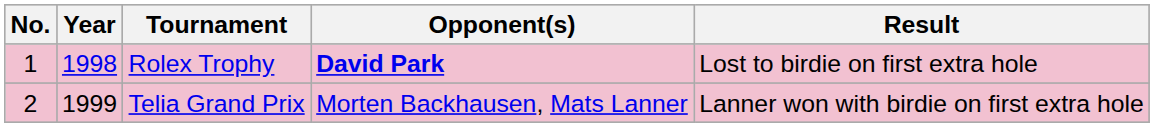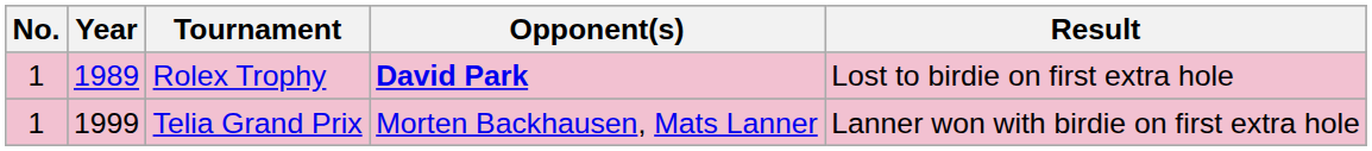 <table class="wikitable" style="font-size:95%;">
 <tr>
 <th>No.</th>
 <th>Year</th>
 <th>Tournament</th>
 <th>Opponent(s)</th>
 <th>Result</th>
 </tr>
 <tr style="background:#F2C1D1;">
 <td align=center>1</td>
-<td><a href='#'>1998</a></td>
+<td><a href='#'>1989</a></td>
 <td><a href='#'>Rolex Trophy</a></td>
 <td><strong> <a href='#'>David Park</a></strong></td>
 <td>Lost to birdie on first extra hole</td>
 </tr>
 <tr style="background:#F2C1D1;">
-<td align=center>2</td>
+<td align=center>1</td>
 <td>1999</td>
 <td><a href='#'>Telia Grand Prix</a></td>
 <td> <a href='#'>Morten Backhausen</a>,  <a href='#'>Mats Lanner</a></td>
 <td>Lanner won with birdie on first extra hole</td>
 </tr>
 </table>
